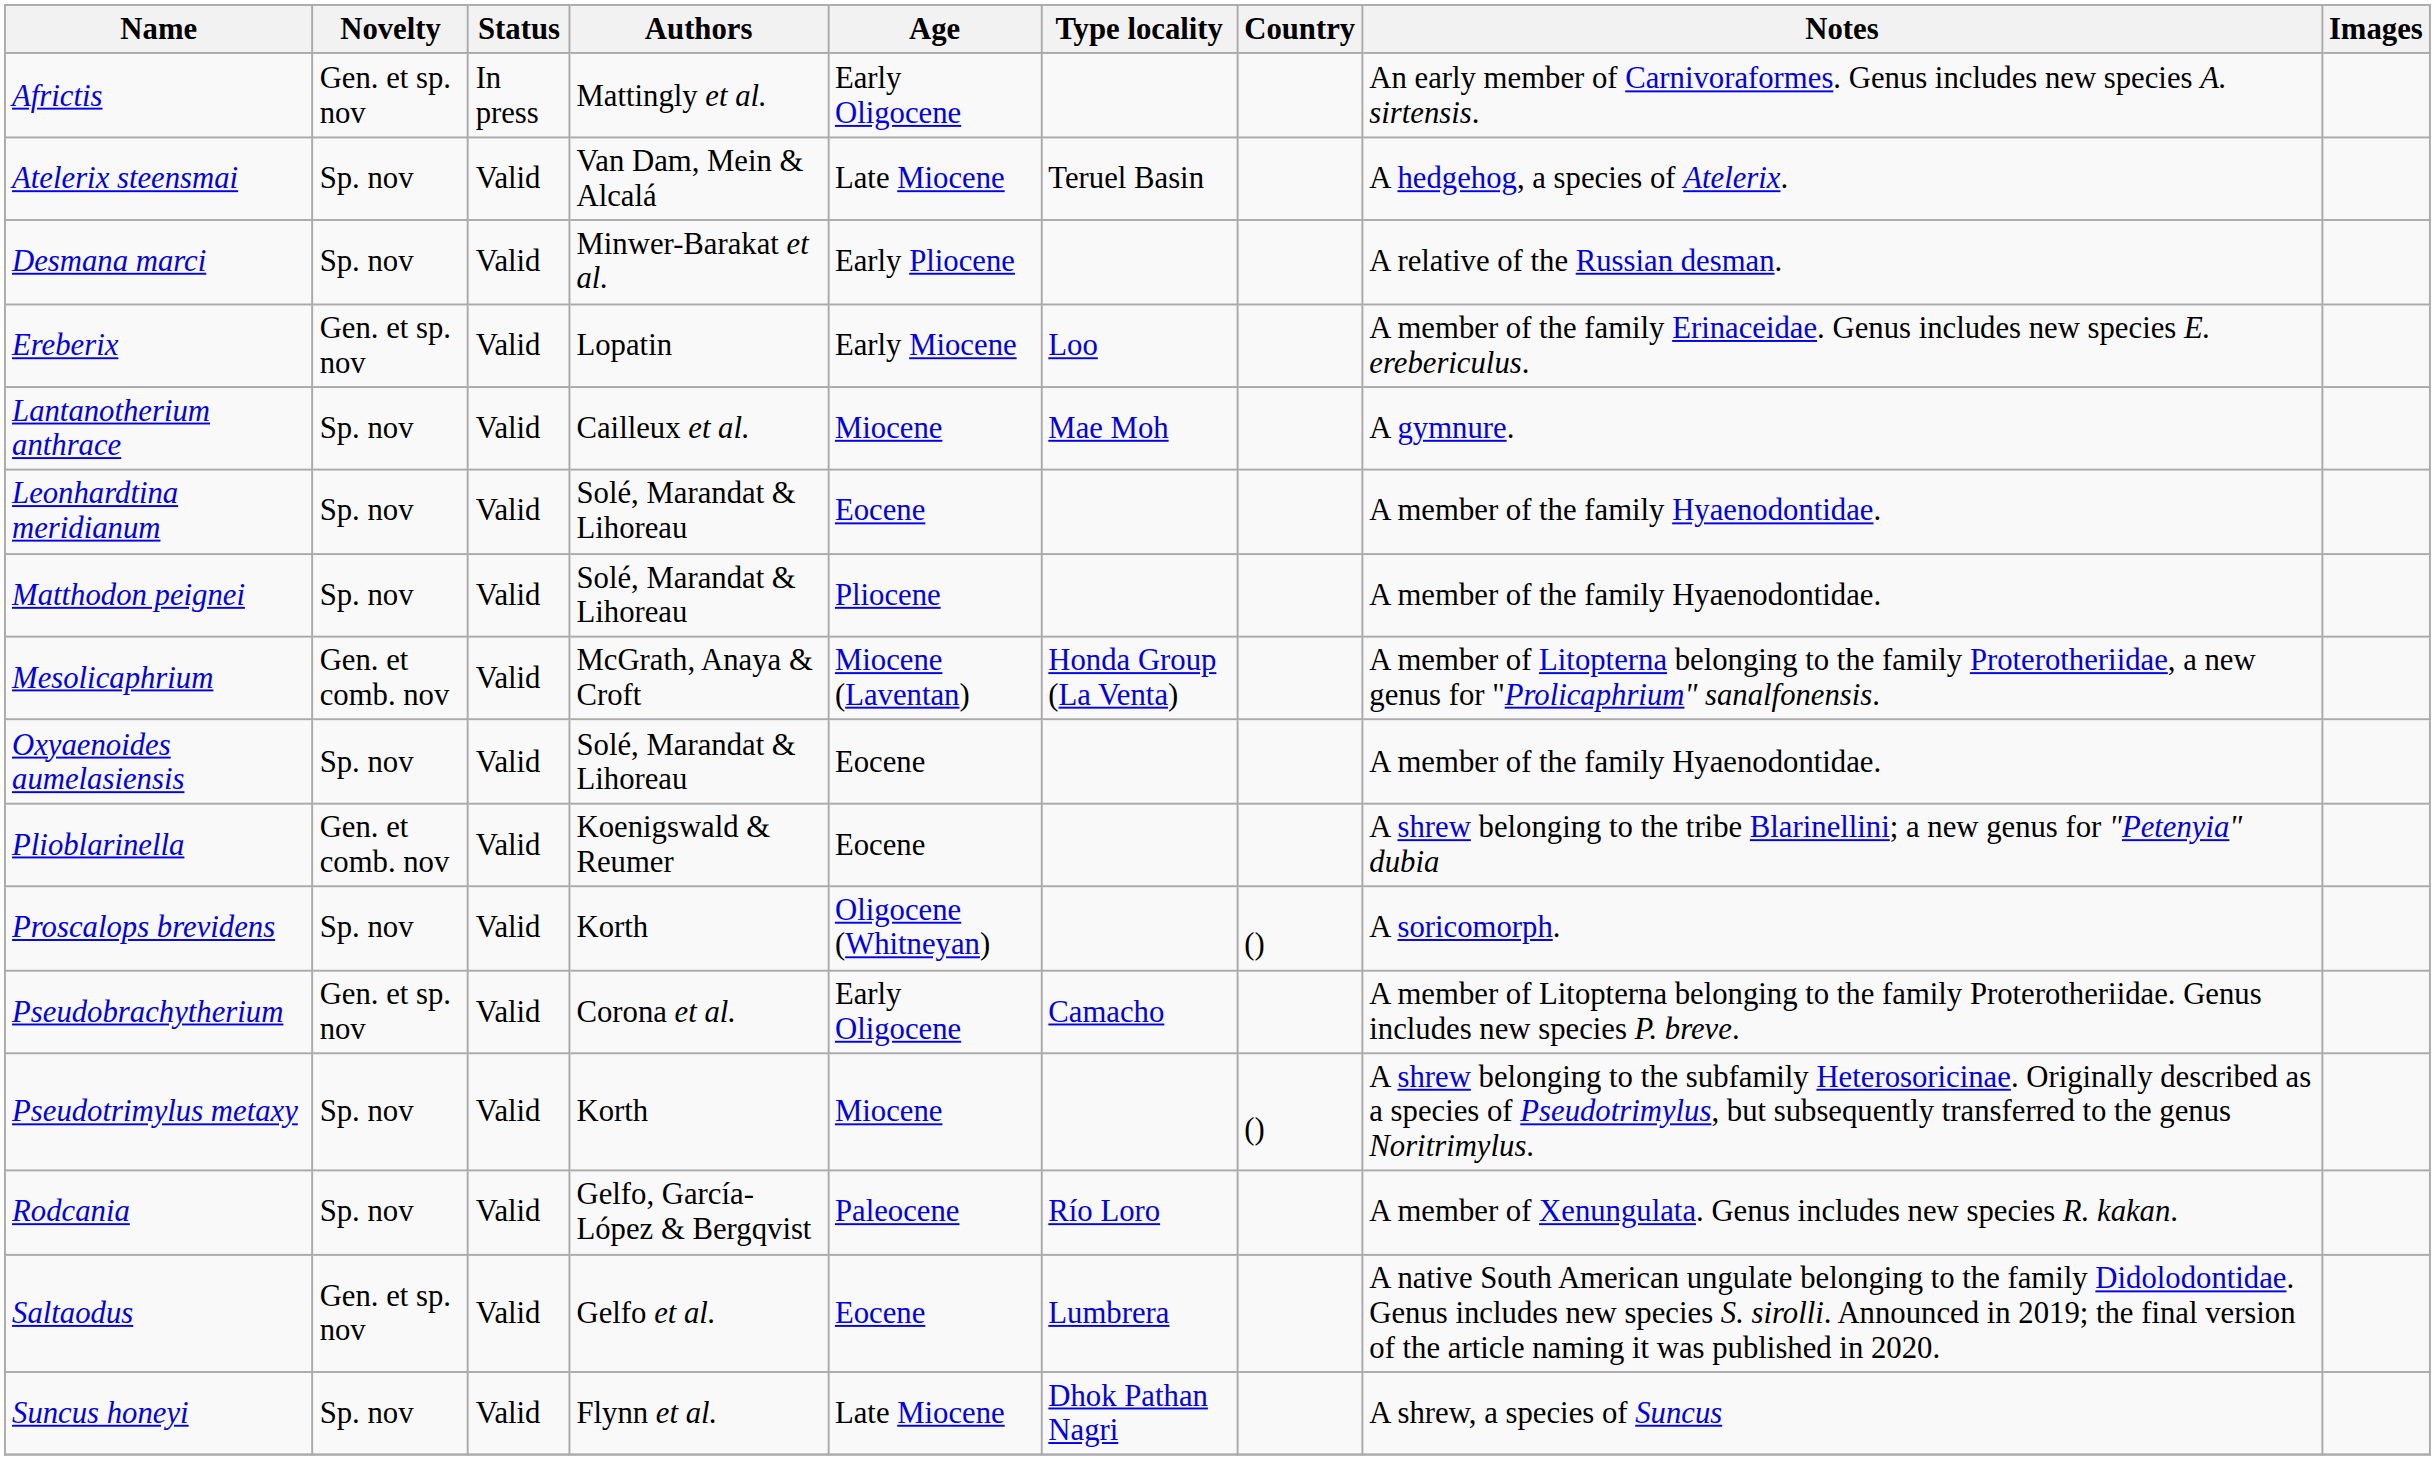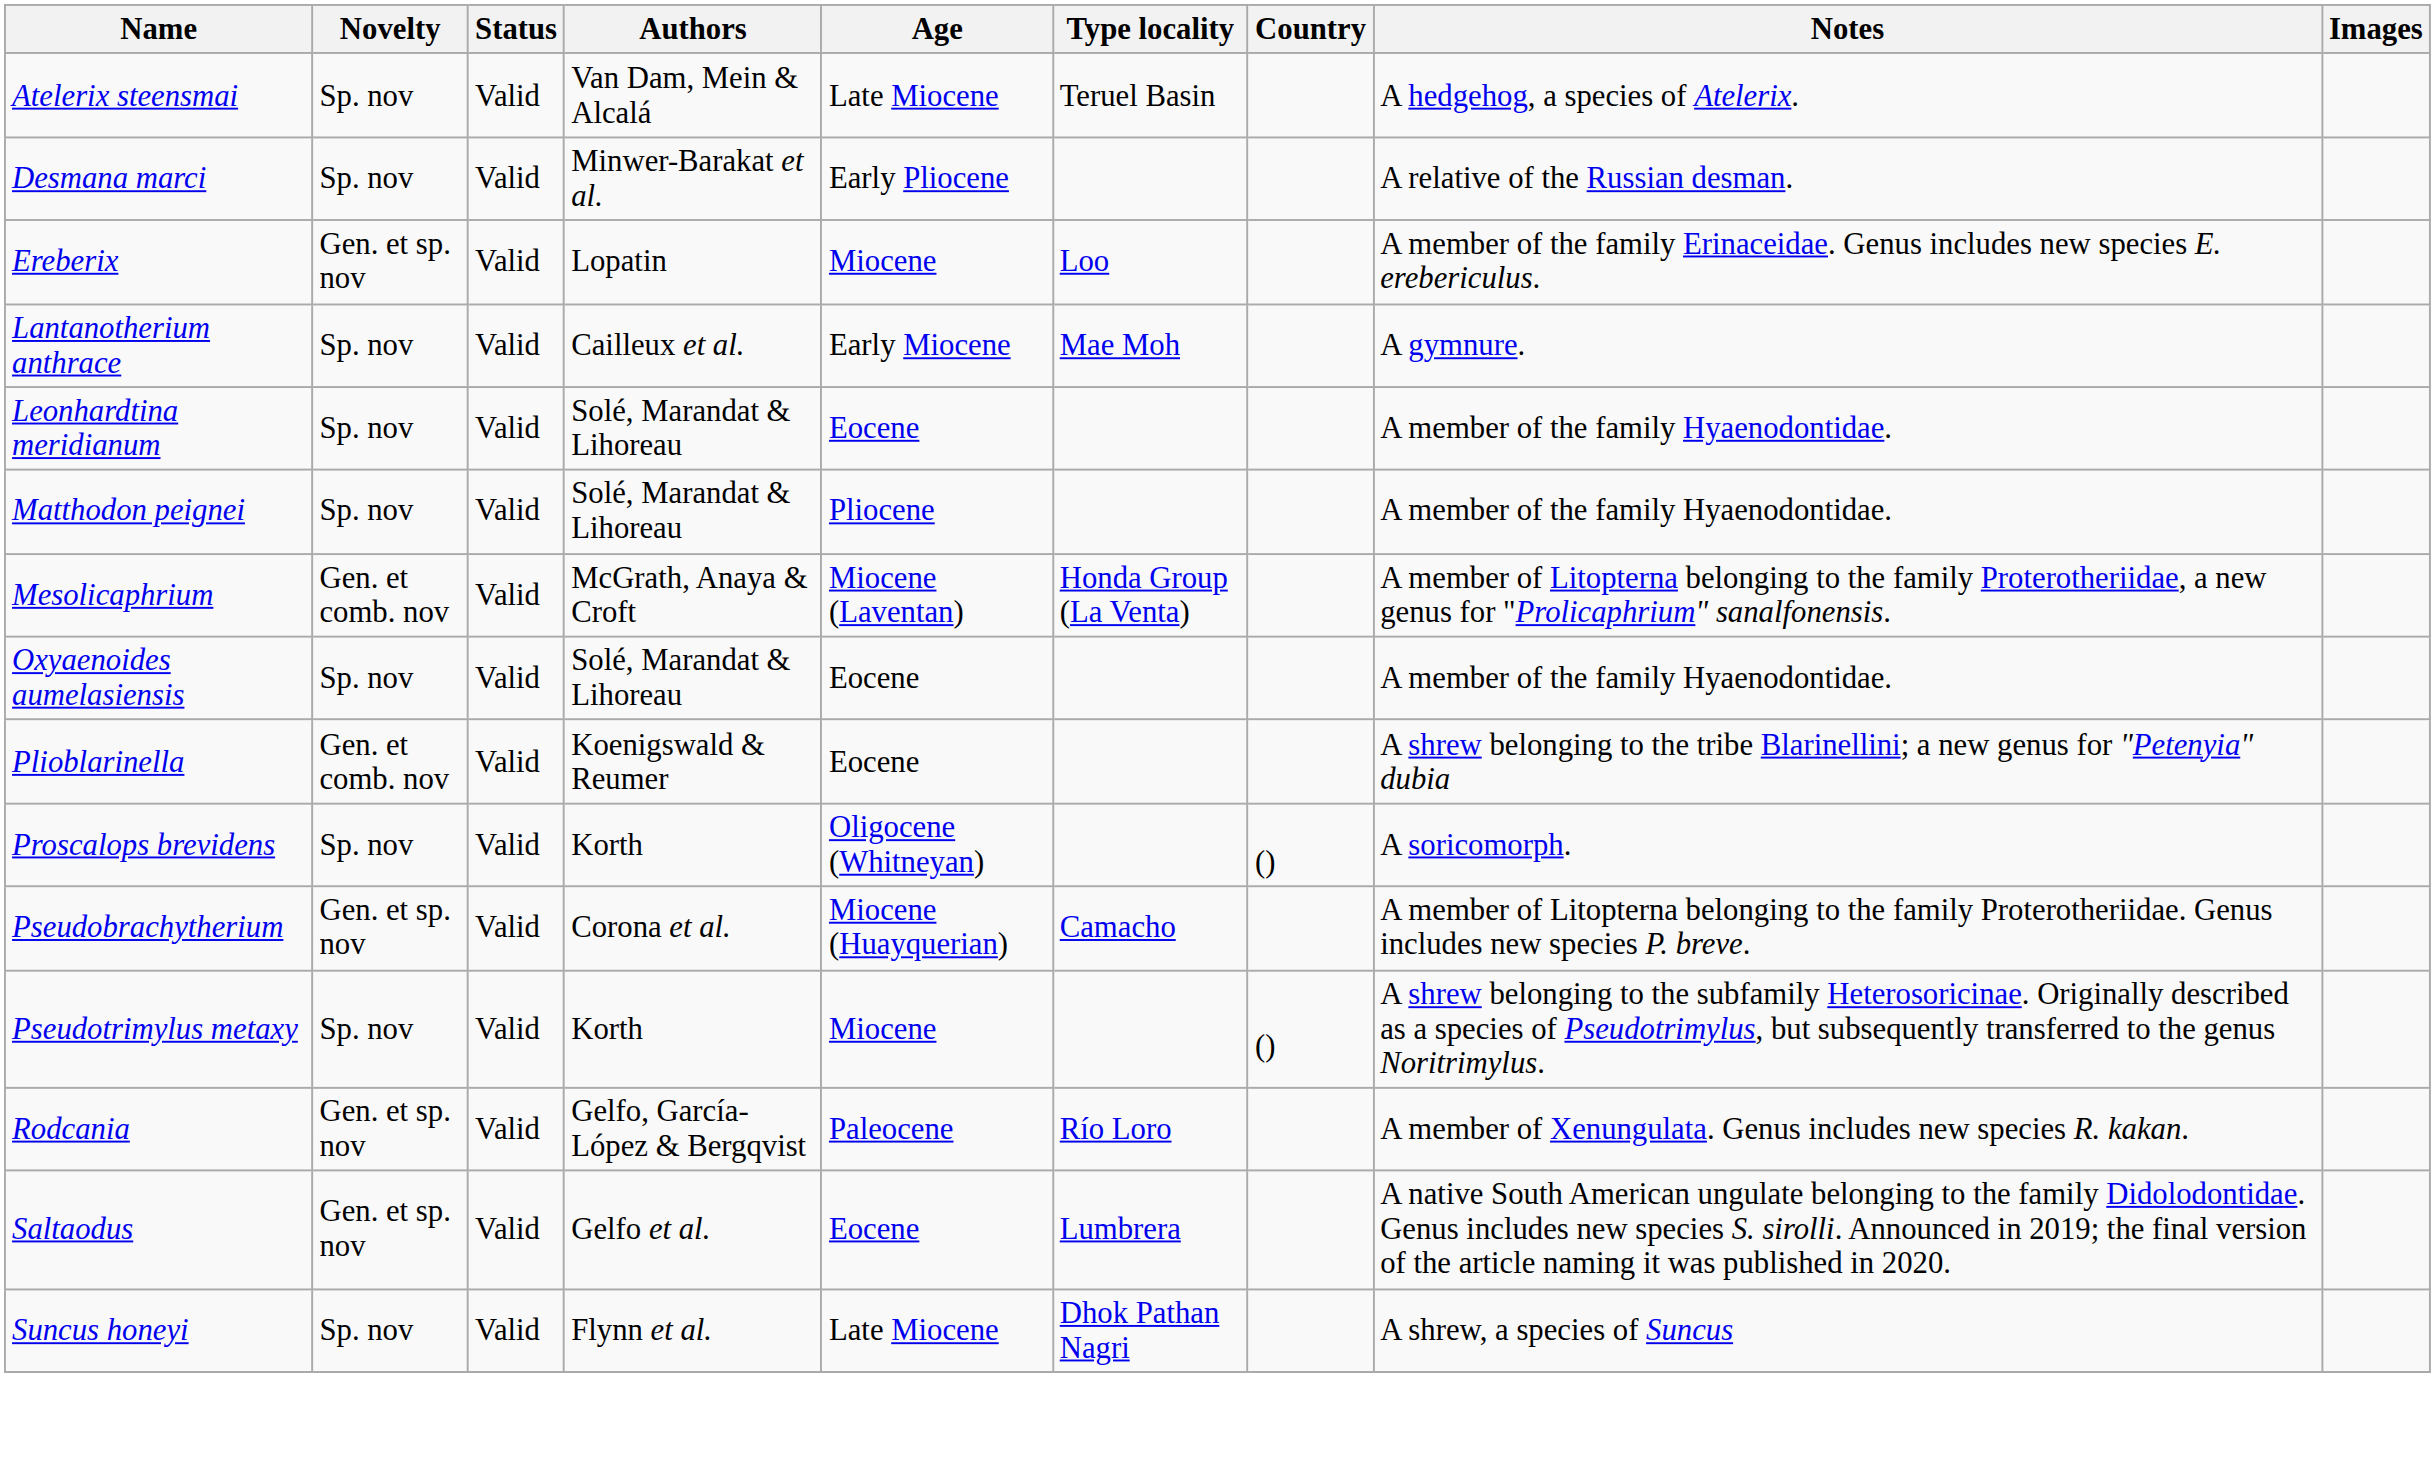 <table class="wikitable sortable" align="center" width="100%">
 <tr>
 <th>Name</th>
 <th>Novelty</th>
 <th>Status</th>
 <th>Authors</th>
 <th>Age</th>
 <th>Type locality</th>
 <th>Country</th>
 <th>Notes</th>
 <th>Images</th>
-</tr>
-<tr>
-<td><em><a href='#'>Africtis</a></em></td>
-<td>Gen. et sp. nov</td>
-<td>In press</td>
-<td>Mattingly <em>et al.</em></td>
-<td>Early <a href='#'>Oligocene</a></td>
-<td></td>
-<td></td>
-<td>An early member of <a href='#'>Carnivoraformes</a>. Genus includes new species <em>A. sirtensis</em>.</td>
-<td></td>
 </tr>
 <tr>
 <td><em><a href='#'>Atelerix steensmai</a></em></td>
 <td>Sp. nov</td>
 <td>Valid</td>
 <td>Van Dam, Mein & Alcalá</td>
 <td>Late <a href='#'>Miocene</a></td>
 <td>Teruel Basin</td>
 <td></td>
 <td>A <a href='#'>hedgehog</a>, a species of <em><a href='#'>Atelerix</a></em>.</td>
 <td></td>
 </tr>
 <tr>
 <td><em><a href='#'>Desmana marci</a></em></td>
 <td>Sp. nov</td>
 <td>Valid</td>
 <td>Minwer-Barakat <em>et al.</em></td>
 <td>Early <a href='#'>Pliocene</a></td>
 <td></td>
 <td></td>
 <td>A relative of the <a href='#'>Russian desman</a>.</td>
 <td></td>
 </tr>
 <tr>
 <td><em><a href='#'>Ereberix</a></em></td>
 <td>Gen. et sp. nov</td>
 <td>Valid</td>
 <td>Lopatin</td>
-<td>Early <a href='#'>Miocene</a></td>
+<td><a href='#'>Miocene</a></td>
 <td><a href='#'>Loo</a></td>
 <td></td>
 <td>A member of the family <a href='#'>Erinaceidae</a>. Genus includes new species <em>E. erebericulus</em>.</td>
 <td></td>
 </tr>
 <tr>
 <td><em><a href='#'>Lantanotherium anthrace</a></em></td>
 <td>Sp. nov</td>
 <td>Valid</td>
 <td>Cailleux <em>et al.</em></td>
-<td><a href='#'>Miocene</a></td>
+<td>Early <a href='#'>Miocene</a></td>
 <td><a href='#'>Mae Moh</a></td>
 <td></td>
 <td>A <a href='#'>gymnure</a>.</td>
 <td></td>
 </tr>
 <tr>
 <td><em><a href='#'>Leonhardtina meridianum</a></em></td>
 <td>Sp. nov</td>
 <td>Valid</td>
 <td>Solé, Marandat & Lihoreau</td>
 <td><a href='#'>Eocene</a></td>
 <td></td>
 <td></td>
 <td>A member of the family <a href='#'>Hyaenodontidae</a>.</td>
 <td></td>
 </tr>
 <tr>
 <td><em><a href='#'>Matthodon peignei</a></em></td>
 <td>Sp. nov</td>
 <td>Valid</td>
 <td>Solé, Marandat & Lihoreau</td>
 <td><a href='#'>Pliocene</a></td>
 <td></td>
 <td></td>
 <td>A member of the family Hyaenodontidae.</td>
 <td></td>
 </tr>
 <tr>
 <td><em><a href='#'>Mesolicaphrium</a></em></td>
 <td>Gen. et comb. nov</td>
 <td>Valid</td>
 <td>McGrath, Anaya & Croft</td>
 <td><a href='#'>Miocene</a> (<a href='#'>Laventan</a>)</td>
 <td><a href='#'>Honda Group</a> (<a href='#'>La Venta</a>)</td>
 <td></td>
 <td>A member of <a href='#'>Litopterna</a> belonging to the family <a href='#'>Proterotheriidae</a>, a new genus for "<em><a href='#'>Prolicaphrium</a>" sanalfonensis</em>.</td>
 <td></td>
 </tr>
 <tr>
 <td><em><a href='#'>Oxyaenoides aumelasiensis</a></em></td>
 <td>Sp. nov</td>
 <td>Valid</td>
 <td>Solé, Marandat & Lihoreau</td>
 <td>Eocene</td>
 <td></td>
 <td></td>
 <td>A member of the family Hyaenodontidae.</td>
 <td></td>
 </tr>
 <tr>
 <td><em><a href='#'>Plioblarinella</a></em></td>
 <td>Gen. et comb. nov</td>
 <td>Valid</td>
 <td>Koenigswald & Reumer</td>
 <td>Eocene</td>
 <td></td>
 <td></td>
 <td>A <a href='#'>shrew</a> belonging to the tribe <a href='#'>Blarinellini</a>; a new genus for <em>"<a href='#'>Petenyia</a>" dubia</em></td>
 <td></td>
 </tr>
 <tr>
 <td><em><a href='#'>Proscalops brevidens</a></em></td>
 <td>Sp. nov</td>
 <td>Valid</td>
 <td>Korth</td>
 <td><a href='#'>Oligocene</a> (<a href='#'>Whitneyan</a>)</td>
 <td></td>
 <td><br>()</td>
 <td>A <a href='#'>soricomorph</a>.</td>
 <td></td>
 </tr>
 <tr>
 <td><em><a href='#'>Pseudobrachytherium</a></em></td>
 <td>Gen. et sp. nov</td>
 <td>Valid</td>
 <td>Corona <em>et al.</em></td>
-<td>Early <a href='#'>Oligocene</a></td>
+<td><a href='#'>Miocene</a> (<a href='#'>Huayquerian</a>)</td>
 <td><a href='#'>Camacho</a></td>
 <td></td>
 <td>A member of Litopterna belonging to the family Proterotheriidae. Genus includes new species <em>P. breve</em>.</td>
 <td></td>
 </tr>
 <tr>
 <td><em><a href='#'>Pseudotrimylus metaxy</a></em></td>
 <td>Sp. nov</td>
 <td>Valid</td>
 <td>Korth</td>
 <td><a href='#'>Miocene</a></td>
 <td></td>
 <td><br>()</td>
 <td>A <a href='#'>shrew</a> belonging to the subfamily <a href='#'>Heterosoricinae</a>. Originally described as a species of <em><a href='#'>Pseudotrimylus</a></em>, but subsequently transferred to the genus <em>Noritrimylus</em>.</td>
 <td></td>
 </tr>
 <tr>
 <td><em><a href='#'>Rodcania</a></em></td>
-<td>Sp. nov</td>
+<td>Gen. et sp. nov</td>
 <td>Valid</td>
 <td>Gelfo, García-López & Bergqvist</td>
 <td><a href='#'>Paleocene</a></td>
 <td><a href='#'>Río Loro</a></td>
 <td></td>
 <td>A member of <a href='#'>Xenungulata</a>. Genus includes new species <em>R. kakan</em>.</td>
 <td></td>
 </tr>
 <tr>
 <td><em><a href='#'>Saltaodus</a></em></td>
 <td>Gen. et sp. nov</td>
 <td>Valid</td>
 <td>Gelfo <em>et al.</em></td>
 <td><a href='#'>Eocene</a></td>
 <td><a href='#'>Lumbrera</a></td>
 <td></td>
 <td>A native South American ungulate belonging to the family <a href='#'>Didolodontidae</a>. Genus includes new species <em>S. sirolli</em>. Announced in 2019; the final version of the article naming it was published in 2020.</td>
 <td></td>
 </tr>
 <tr>
 <td><em><a href='#'>Suncus honeyi</a></em></td>
 <td>Sp. nov</td>
 <td>Valid</td>
 <td>Flynn <em>et al.</em></td>
 <td>Late <a href='#'>Miocene</a></td>
 <td><a href='#'>Dhok Pathan</a><br><a href='#'>Nagri</a></td>
 <td></td>
 <td>A shrew, a species of <em><a href='#'>Suncus</a></em></td>
 <td></td>
 </tr>
 <tr>
 </tr>
 </table>
